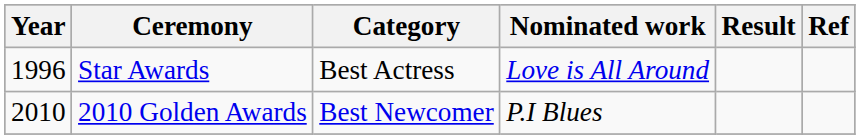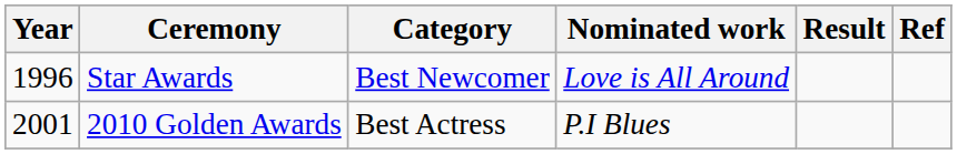 <table class="wikitable sortable">
 <tr>
 <th>Year</th>
 <th>Ceremony</th>
 <th>Category</th>
 <th>Nominated work</th>
 <th>Result</th>
 <th class="unsortable">Ref</th>
 </tr>
 <tr>
 <td>1996</td>
 <td><a href='#'>Star Awards</a></td>
-<td>Best Actress</td>
+<td><a href='#'>Best Newcomer</a></td>
 <td><em><a href='#'>Love is All Around</a></em></td>
 <td></td>
 <td></td>
 </tr>
 <tr>
-<td>2010</td>
+<td>2001</td>
 <td><a href='#'>2010 Golden Awards</a></td>
-<td><a href='#'>Best Newcomer</a></td>
+<td>Best Actress</td>
 <td><em>P.I Blues</em> </td>
 <td></td>
 <td></td>
 </tr>
 </table>
